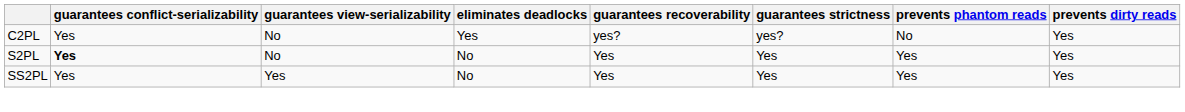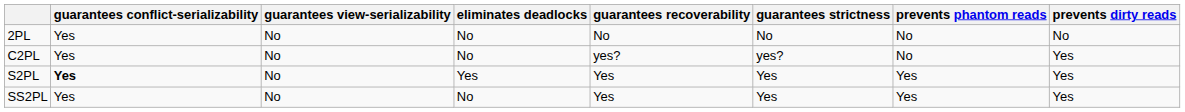 <table class="wikitable">
 <tr>
 <th></th>
 <th>guarantees conflict-serializability</th>
 <th>guarantees view-serializability</th>
 <th>eliminates deadlocks</th>
 <th>guarantees recoverability</th>
 <th>guarantees strictness</th>
 <th>prevents <a href='#'>phantom reads</a></th>
 <th>prevents <a href='#'>dirty reads</a></th>
 </tr>
 <tr>
+<td>2PL</td>
+<td>Yes</td>
+<td>No</td>
+<td>No</td>
+<td>No</td>
+<td>No</td>
+<td>No</td>
+<td>No</td>
+</tr>
+<tr>
 <td>C2PL</td>
 <td>Yes</td>
 <td>No</td>
-<td>Yes</td>
+<td>No</td>
 <td>yes?</td>
 <td>yes?</td>
 <td>No</td>
 <td>Yes</td>
 </tr>
 <tr>
 <td>S2PL</td>
 <td><strong>Yes</strong></td>
 <td>No</td>
-<td>No</td>
+<td>Yes</td>
 <td>Yes</td>
 <td>Yes</td>
 <td>Yes</td>
 <td>Yes</td>
 </tr>
 <tr>
 <td>SS2PL</td>
 <td>Yes</td>
-<td>Yes</td>
+<td>No</td>
 <td>No</td>
 <td>Yes</td>
 <td>Yes</td>
 <td>Yes</td>
 <td>Yes</td>
 </tr>
 </table>
